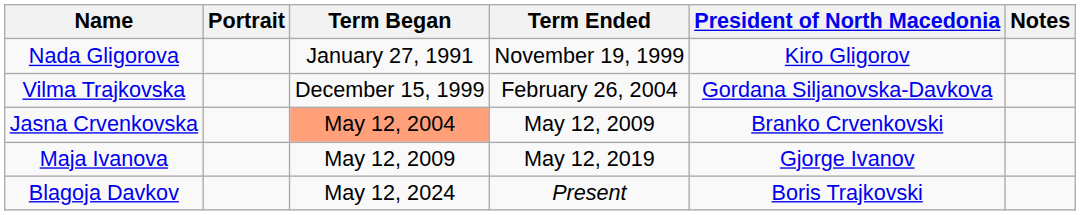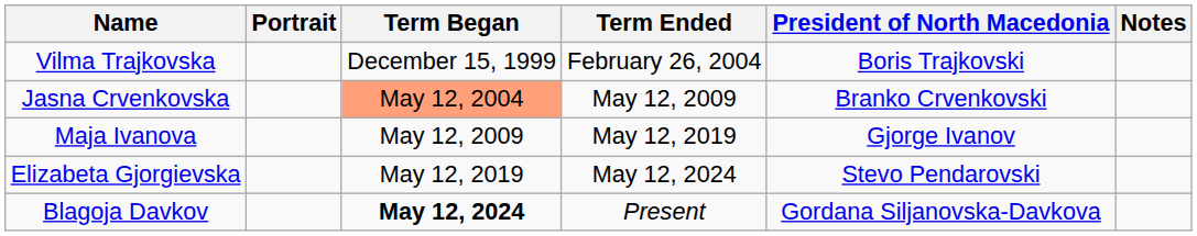 <table class="wikitable" style="text-align:center">
 <tr>
 <th>Name</th>
 <th>Portrait</th>
 <th>Term Began</th>
 <th>Term Ended</th>
 <th><a href='#'>President of North Macedonia</a></th>
 <th>Notes</th>
 </tr>
 <tr>
-<td><a href='#'>Nada Gligorova</a></td>
-<td></td>
-<td>January 27, 1991</td>
-<td>November 19, 1999</td>
-<td><a href='#'>Kiro Gligorov</a></td>
-<td></td>
-</tr>
-<tr>
 <td><a href='#'>Vilma Trajkovska</a></td>
 <td></td>
 <td>December 15, 1999</td>
 <td>February 26, 2004</td>
-<td><a href='#'>Gordana Siljanovska-Davkova</a></td>
+<td><a href='#'>Boris Trajkovski</a></td>
 <td></td>
 </tr>
 <tr>
 <td><a href='#'>Jasna Crvenkovska</a></td>
 <td></td>
 <td style="background: lightsalmon;">May 12, 2004</td>
 <td>May 12, 2009</td>
 <td><a href='#'>Branko Crvenkovski</a></td>
 <td></td>
 </tr>
 <tr>
 <td><a href='#'>Maja Ivanova</a></td>
 <td></td>
 <td>May 12, 2009</td>
 <td>May 12, 2019</td>
 <td><a href='#'>Gjorge Ivanov</a></td>
 <td></td>
 </tr>
 <tr>
+<td><a href='#'>Elizabeta Gjorgievska</a></td>
+<td></td>
+<td>May 12, 2019</td>
+<td>May 12, 2024</td>
+<td><a href='#'>Stevo Pendarovski</a></td>
+<td></td>
+</tr>
+<tr>
 <td><a href='#'>Blagoja Davkov</a></td>
 <td></td>
-<td>May 12, 2024</td>
+<td><strong>May 12, 2024</strong></td>
 <td><em>Present</em></td>
-<td><a href='#'>Boris Trajkovski</a></td>
+<td><a href='#'>Gordana Siljanovska-Davkova</a></td>
 <td></td>
 </tr>
 </table>
